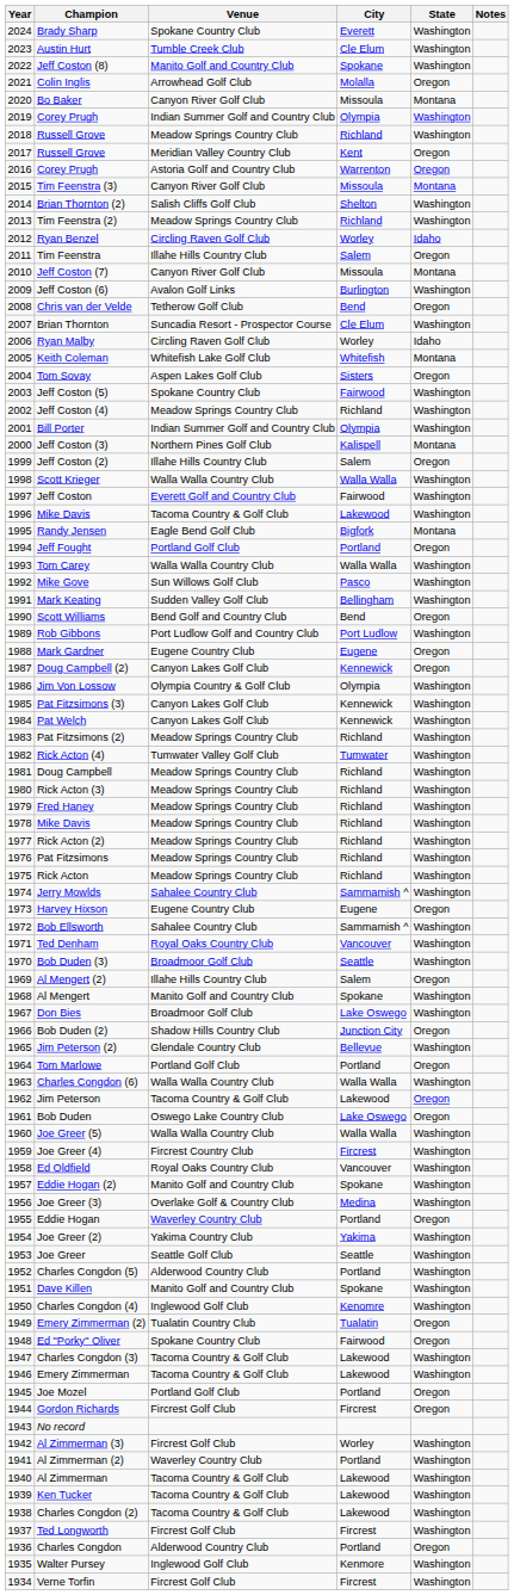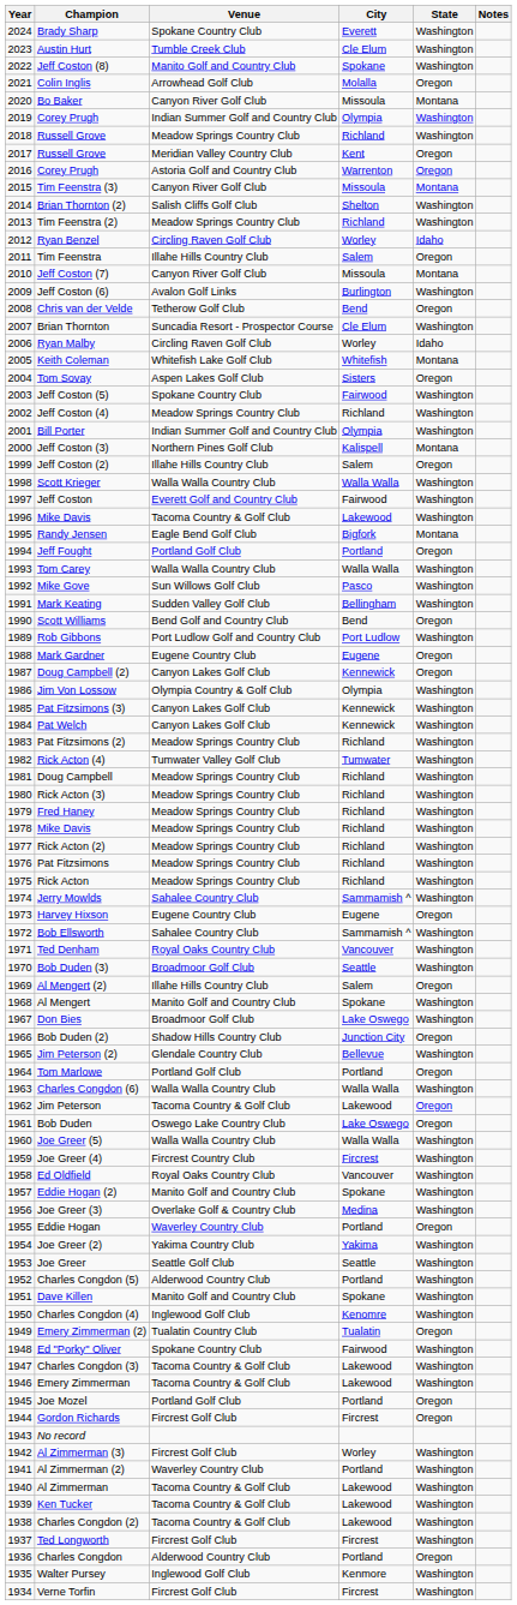 <table class="wikitable sortable" style="font-size: 95%">
 <tr>
 <th>Year</th>
 <th>Champion</th>
 <th>Venue</th>
 <th>City</th>
 <th>State</th>
 <th>Notes</th>
 </tr>
 <tr>
 <td align=center>2024</td>
 <td><a href='#'>Brady Sharp</a></td>
 <td>Spokane Country Club</td>
 <td><a href='#'> Everett</a></td>
 <td>Washington</td>
 <td></td>
 </tr>
 <tr>
 <td align=center>2023</td>
 <td><a href='#'>Austin Hurt</a></td>
 <td><a href='#'>Tumble Creek Club</a></td>
 <td><a href='#'>Cle Elum</a></td>
 <td>Washington</td>
 <td></td>
 </tr>
 <tr>
 <td align=center>2022</td>
 <td><a href='#'>Jeff Coston</a> (8)</td>
 <td><a href='#'>Manito Golf and Country Club</a></td>
 <td><a href='#'>Spokane</a></td>
 <td>Washington</td>
 <td></td>
 </tr>
 <tr>
 <td align=center>2021</td>
 <td><a href='#'>Colin Inglis</a></td>
 <td>Arrowhead Golf Club</td>
 <td><a href='#'>Molalla</a></td>
 <td>Oregon</td>
 <td></td>
 </tr>
 <tr>
 <td align=center>2020</td>
 <td><a href='#'>Bo Baker</a></td>
 <td>Canyon River Golf Club</td>
 <td>Missoula</td>
 <td>Montana</td>
 <td></td>
 </tr>
 <tr>
 <td align=center>2019</td>
 <td><a href='#'>Corey Prugh</a></td>
 <td>Indian Summer Golf and Country Club</td>
 <td><a href='#'>Olympia</a></td>
 <td><a href='#'>Washington</a></td>
 <td></td>
 </tr>
 <tr>
 <td align=center>2018</td>
 <td><a href='#'>Russell Grove</a></td>
 <td>Meadow Springs Country Club</td>
 <td><a href='#'>Richland</a></td>
 <td>Washington</td>
 <td></td>
 </tr>
 <tr>
 <td align=center>2017</td>
 <td><a href='#'>Russell Grove</a></td>
 <td>Meridian Valley Country Club</td>
 <td><a href='#'>Kent</a></td>
 <td>Oregon</td>
 <td></td>
 </tr>
 <tr>
 <td align=center>2016</td>
 <td><a href='#'>Corey Prugh</a></td>
 <td>Astoria Golf and Country Club</td>
 <td><a href='#'>Warrenton</a></td>
 <td><a href='#'>Oregon</a></td>
 <td></td>
 </tr>
 <tr>
 <td align=center>2015</td>
 <td><a href='#'>Tim Feenstra</a> (3)</td>
 <td>Canyon River Golf Club</td>
 <td><a href='#'>Missoula</a></td>
 <td><a href='#'>Montana</a></td>
 <td></td>
 </tr>
 <tr>
 <td align=center>2014</td>
 <td><a href='#'>Brian Thornton</a> (2)</td>
 <td>Salish Cliffs Golf Club</td>
 <td><a href='#'>Shelton</a></td>
 <td>Washington</td>
 <td></td>
 </tr>
 <tr>
 <td align=center>2013</td>
 <td>Tim Feenstra (2)</td>
 <td>Meadow Springs Country Club</td>
 <td><a href='#'>Richland</a></td>
 <td>Washington</td>
 <td></td>
 </tr>
 <tr>
 <td align=center>2012</td>
 <td><a href='#'>Ryan Benzel</a></td>
 <td><a href='#'>Circling Raven Golf Club</a></td>
 <td><a href='#'>Worley</a></td>
 <td><a href='#'>Idaho</a></td>
 <td></td>
 </tr>
 <tr>
 <td align=center>2011</td>
 <td>Tim Feenstra</td>
 <td>Illahe Hills Country Club</td>
 <td><a href='#'>Salem</a></td>
 <td>Oregon</td>
 <td></td>
 </tr>
 <tr>
 <td align=center>2010</td>
 <td><a href='#'>Jeff Coston</a> (7)</td>
 <td>Canyon River Golf Club</td>
 <td>Missoula</td>
 <td>Montana</td>
 <td></td>
 </tr>
 <tr>
 <td align=center>2009</td>
 <td>Jeff Coston (6)</td>
 <td>Avalon Golf Links</td>
 <td><a href='#'>Burlington</a></td>
 <td>Washington</td>
 <td></td>
 </tr>
 <tr>
 <td align=center>2008</td>
 <td><a href='#'>Chris van der Velde</a></td>
 <td>Tetherow Golf Club</td>
 <td><a href='#'>Bend</a></td>
 <td>Oregon</td>
 <td></td>
 </tr>
 <tr>
 <td align=center>2007</td>
 <td>Brian Thornton</td>
 <td>Suncadia Resort - Prospector Course</td>
 <td><a href='#'>Cle Elum</a></td>
 <td>Washington</td>
 <td></td>
 </tr>
 <tr>
 <td align=center>2006</td>
 <td><a href='#'>Ryan Malby</a></td>
 <td>Circling Raven Golf Club</td>
 <td>Worley</td>
 <td>Idaho</td>
 <td></td>
 </tr>
 <tr>
 <td align=center>2005</td>
 <td><a href='#'>Keith Coleman</a></td>
 <td>Whitefish Lake Golf Club</td>
 <td><a href='#'>Whitefish</a></td>
 <td>Montana</td>
 <td></td>
 </tr>
 <tr>
 <td align=center>2004</td>
 <td><a href='#'>Tom Sovay</a></td>
 <td>Aspen Lakes Golf Club</td>
 <td><a href='#'>Sisters</a></td>
 <td>Oregon</td>
 <td></td>
 </tr>
 <tr>
 <td align=center>2003</td>
 <td>Jeff Coston (5)</td>
 <td>Spokane Country Club</td>
 <td><a href='#'>Fairwood</a></td>
 <td>Washington</td>
 <td></td>
 </tr>
 <tr>
 <td align=center>2002</td>
 <td>Jeff Coston (4)</td>
 <td>Meadow Springs Country Club</td>
 <td>Richland</td>
 <td>Washington</td>
 <td></td>
 </tr>
 <tr>
 <td align=center>2001</td>
 <td><a href='#'>Bill Porter</a></td>
 <td>Indian Summer Golf and Country Club</td>
 <td><a href='#'>Olympia</a></td>
 <td>Washington</td>
 <td></td>
 </tr>
 <tr>
 <td align=center>2000</td>
 <td>Jeff Coston (3)</td>
 <td>Northern Pines Golf Club</td>
 <td><a href='#'>Kalispell</a></td>
 <td>Montana</td>
 <td></td>
 </tr>
 <tr>
 <td align=center>1999</td>
 <td>Jeff Coston (2)</td>
 <td>Illahe Hills Country Club</td>
 <td>Salem</td>
 <td>Oregon</td>
 <td></td>
 </tr>
 <tr>
 <td align=center>1998</td>
 <td><a href='#'>Scott Krieger</a></td>
 <td>Walla Walla Country Club</td>
 <td><a href='#'>Walla Walla</a></td>
 <td>Washington</td>
 <td></td>
 </tr>
 <tr>
 <td align=center>1997</td>
 <td>Jeff Coston</td>
 <td><a href='#'>Everett Golf and Country Club</a></td>
 <td>Fairwood</td>
 <td>Washington</td>
 <td></td>
 </tr>
 <tr>
 <td align=center>1996</td>
 <td><a href='#'>Mike Davis</a></td>
 <td>Tacoma Country & Golf Club</td>
 <td><a href='#'>Lakewood</a></td>
 <td>Washington</td>
 <td></td>
 </tr>
 <tr>
 <td align=center>1995</td>
 <td><a href='#'>Randy Jensen</a></td>
 <td>Eagle Bend Golf Club</td>
 <td><a href='#'>Bigfork</a></td>
 <td>Montana</td>
 <td></td>
 </tr>
 <tr>
 <td align=center>1994</td>
 <td><a href='#'>Jeff Fought</a></td>
 <td><a href='#'>Portland Golf Club</a></td>
 <td><a href='#'>Portland</a></td>
 <td>Oregon</td>
 <td></td>
 </tr>
 <tr>
 <td align=center>1993</td>
 <td><a href='#'>Tom Carey</a></td>
 <td>Walla Walla Country Club</td>
 <td>Walla Walla</td>
 <td>Washington</td>
 <td></td>
 </tr>
 <tr>
 <td align=center>1992</td>
 <td><a href='#'>Mike Gove</a></td>
 <td>Sun Willows Golf Club</td>
 <td><a href='#'>Pasco</a></td>
 <td>Washington</td>
 <td></td>
 </tr>
 <tr>
 <td align=center>1991</td>
 <td><a href='#'>Mark Keating</a></td>
 <td>Sudden Valley Golf Club</td>
 <td><a href='#'>Bellingham</a></td>
 <td>Washington</td>
 <td></td>
 </tr>
 <tr>
 <td align=center>1990</td>
 <td><a href='#'>Scott Williams</a></td>
 <td>Bend Golf and Country Club</td>
 <td>Bend</td>
 <td>Oregon</td>
 <td></td>
 </tr>
 <tr>
 <td align=center>1989</td>
 <td><a href='#'>Rob Gibbons</a></td>
 <td>Port Ludlow Golf and Country Club</td>
 <td><a href='#'>Port Ludlow</a></td>
 <td>Washington</td>
 <td></td>
 </tr>
 <tr>
 <td align=center>1988</td>
 <td><a href='#'>Mark Gardner</a></td>
 <td>Eugene Country Club</td>
 <td><a href='#'>Eugene</a></td>
 <td>Oregon</td>
 <td></td>
 </tr>
 <tr>
 <td align=center>1987</td>
 <td><a href='#'>Doug Campbell</a> (2)</td>
 <td>Canyon Lakes Golf Club</td>
 <td><a href='#'>Kennewick</a></td>
 <td>Oregon</td>
 <td></td>
 </tr>
 <tr>
 <td align=center>1986</td>
 <td><a href='#'>Jim Von Lossow</a></td>
 <td>Olympia Country & Golf Club</td>
 <td>Olympia</td>
 <td>Washington</td>
 <td></td>
 </tr>
 <tr>
 <td align=center>1985</td>
 <td><a href='#'>Pat Fitzsimons</a> (3)</td>
 <td>Canyon Lakes Golf Club</td>
 <td>Kennewick</td>
 <td>Washington</td>
 <td></td>
 </tr>
 <tr>
 <td align=center>1984</td>
 <td><a href='#'>Pat Welch</a></td>
 <td>Canyon Lakes Golf Club</td>
 <td>Kennewick</td>
 <td>Washington</td>
 <td></td>
 </tr>
 <tr>
 <td align=center>1983</td>
 <td>Pat Fitzsimons (2)</td>
 <td>Meadow Springs Country Club</td>
 <td>Richland</td>
 <td>Washington</td>
 <td></td>
 </tr>
 <tr>
 <td align=center>1982</td>
 <td><a href='#'>Rick Acton</a> (4)</td>
 <td>Tumwater Valley Golf Club</td>
 <td><a href='#'>Tumwater</a></td>
 <td>Washington</td>
 <td></td>
 </tr>
 <tr>
 <td align=center>1981</td>
 <td>Doug Campbell</td>
 <td>Meadow Springs Country Club</td>
 <td>Richland</td>
 <td>Washington</td>
 <td></td>
 </tr>
 <tr>
 <td align=center>1980</td>
 <td>Rick Acton (3)</td>
 <td>Meadow Springs Country Club</td>
 <td>Richland</td>
 <td>Washington</td>
 <td></td>
 </tr>
 <tr>
 <td align=center>1979</td>
 <td><a href='#'>Fred Haney</a></td>
 <td>Meadow Springs Country Club</td>
 <td>Richland</td>
 <td>Washington</td>
 <td></td>
 </tr>
 <tr>
 <td align=center>1978</td>
 <td><a href='#'>Mike Davis</a></td>
 <td>Meadow Springs Country Club</td>
 <td>Richland</td>
 <td>Washington</td>
 <td></td>
 </tr>
 <tr>
 <td align=center>1977</td>
 <td>Rick Acton (2)</td>
 <td>Meadow Springs Country Club</td>
 <td>Richland</td>
 <td>Washington</td>
 <td></td>
 </tr>
 <tr>
 <td align=center>1976</td>
 <td>Pat Fitzsimons</td>
 <td>Meadow Springs Country Club</td>
 <td>Richland</td>
 <td>Washington</td>
 <td></td>
 </tr>
 <tr>
 <td align=center>1975</td>
 <td>Rick Acton</td>
 <td>Meadow Springs Country Club</td>
 <td>Richland</td>
 <td>Washington</td>
 <td></td>
 </tr>
 <tr>
 <td align=center>1974</td>
 <td><a href='#'>Jerry Mowlds</a></td>
 <td><a href='#'>Sahalee Country Club</a></td>
 <td><a href='#'>Sammamish</a> ^</td>
 <td>Washington</td>
 <td></td>
 </tr>
 <tr>
 <td align=center>1973</td>
 <td><a href='#'>Harvey Hixson</a></td>
 <td>Eugene Country Club</td>
 <td>Eugene</td>
 <td>Oregon</td>
 <td></td>
 </tr>
 <tr>
 <td align=center>1972</td>
 <td><a href='#'>Bob Ellsworth</a></td>
 <td>Sahalee Country Club</td>
 <td>Sammamish ^</td>
 <td>Washington</td>
 <td></td>
 </tr>
 <tr>
 <td align=center>1971</td>
 <td><a href='#'>Ted Denham</a></td>
 <td><a href='#'>Royal Oaks Country Club</a></td>
 <td><a href='#'>Vancouver</a></td>
 <td>Washington</td>
 <td></td>
 </tr>
 <tr>
 <td align=center>1970</td>
 <td><a href='#'>Bob Duden</a> (3)</td>
 <td><a href='#'>Broadmoor Golf Club</a></td>
 <td><a href='#'>Seattle</a></td>
 <td>Washington</td>
 <td></td>
 </tr>
 <tr>
 <td align=center>1969</td>
 <td><a href='#'>Al Mengert</a> (2)</td>
 <td>Illahe Hills Country Club</td>
 <td>Salem</td>
 <td>Oregon</td>
 <td></td>
 </tr>
 <tr>
 <td align=center>1968</td>
 <td>Al Mengert</td>
 <td>Manito Golf and Country Club</td>
 <td>Spokane</td>
 <td>Washington</td>
 <td></td>
 </tr>
 <tr>
 <td align=center>1967</td>
 <td><a href='#'>Don Bies</a></td>
 <td>Broadmoor Golf Club</td>
 <td><a href='#'>Lake Oswego</a></td>
 <td>Washington</td>
 <td></td>
 </tr>
 <tr>
 <td align=center>1966</td>
 <td>Bob Duden (2)</td>
 <td>Shadow Hills Country Club</td>
 <td><a href='#'>Junction City</a></td>
 <td>Oregon</td>
 <td></td>
 </tr>
 <tr>
 <td align=center>1965</td>
 <td><a href='#'>Jim Peterson</a> (2)</td>
 <td>Glendale Country Club</td>
 <td><a href='#'>Bellevue</a></td>
 <td>Washington</td>
 <td></td>
 </tr>
 <tr>
 <td align=center>1964</td>
 <td><a href='#'>Tom Marlowe</a></td>
 <td>Portland Golf Club</td>
 <td>Portland</td>
 <td>Oregon</td>
 <td></td>
 </tr>
 <tr>
 <td align=center>1963</td>
 <td><a href='#'>Charles Congdon</a> (6)</td>
 <td>Walla Walla Country Club</td>
 <td>Walla Walla</td>
 <td>Washington</td>
 <td></td>
 </tr>
 <tr>
 <td align=center>1962</td>
 <td>Jim Peterson</td>
 <td>Tacoma Country & Golf Club</td>
 <td>Lakewood</td>
 <td><a href='#'>Oregon</a></td>
 <td></td>
 </tr>
 <tr>
 <td align=center>1961</td>
 <td>Bob Duden</td>
 <td>Oswego Lake Country Club</td>
 <td><a href='#'>Lake Oswego</a></td>
 <td>Oregon</td>
 <td></td>
 </tr>
 <tr>
 <td align=center>1960</td>
 <td><a href='#'>Joe Greer</a> (5)</td>
 <td>Walla Walla Country Club</td>
 <td>Walla Walla</td>
 <td>Washington</td>
 <td></td>
 </tr>
 <tr>
 <td align=center>1959</td>
 <td>Joe Greer (4)</td>
 <td>Fircrest Country Club</td>
 <td><a href='#'>Fircrest</a></td>
 <td>Washington</td>
 <td></td>
 </tr>
 <tr>
 <td align=center>1958</td>
 <td><a href='#'>Ed Oldfield</a></td>
 <td>Royal Oaks Country Club</td>
 <td>Vancouver</td>
 <td>Washington</td>
 <td></td>
 </tr>
 <tr>
 <td align=center>1957</td>
 <td><a href='#'>Eddie Hogan</a> (2)</td>
 <td>Manito Golf and Country Club</td>
 <td>Spokane</td>
 <td>Washington</td>
 <td></td>
 </tr>
 <tr>
 <td align=center>1956</td>
 <td>Joe Greer (3)</td>
 <td>Overlake Golf & Country Club</td>
 <td><a href='#'>Medina</a></td>
 <td>Washington</td>
 <td></td>
 </tr>
 <tr>
 <td align=center>1955</td>
 <td>Eddie Hogan</td>
 <td><a href='#'>Waverley Country Club</a></td>
 <td>Portland</td>
 <td>Oregon</td>
 <td></td>
 </tr>
 <tr>
 <td align=center>1954</td>
 <td>Joe Greer (2)</td>
 <td>Yakima Country Club</td>
 <td><a href='#'>Yakima</a></td>
 <td>Washington</td>
 <td></td>
 </tr>
 <tr>
 <td align=center>1953</td>
 <td>Joe Greer</td>
 <td>Seattle Golf Club</td>
 <td>Seattle</td>
 <td>Washington</td>
 <td></td>
 </tr>
 <tr>
 <td align=center>1952</td>
 <td>Charles Congdon (5)</td>
 <td>Alderwood Country Club</td>
 <td>Portland</td>
 <td>Washington</td>
 <td></td>
 </tr>
 <tr>
 <td align=center>1951</td>
 <td><a href='#'>Dave Killen</a></td>
 <td>Manito Golf and Country Club</td>
 <td>Spokane</td>
 <td>Washington</td>
 <td></td>
 </tr>
 <tr>
 <td align=center>1950</td>
 <td>Charles Congdon (4)</td>
 <td>Inglewood Golf Club</td>
 <td><a href='#'>Kenomre</a></td>
 <td>Washington</td>
 <td></td>
 </tr>
 <tr>
 <td align=center>1949</td>
 <td><a href='#'>Emery Zimmerman</a> (2)</td>
 <td>Tualatin Country Club</td>
 <td><a href='#'>Tualatin</a></td>
 <td>Oregon</td>
 <td></td>
 </tr>
 <tr>
 <td align=center>1948</td>
 <td><a href='#'>Ed "Porky" Oliver</a></td>
 <td>Spokane Country Club</td>
 <td>Fairwood</td>
-<td>Oregon</td>
+<td>Washington</td>
 <td></td>
 </tr>
 <tr>
 <td align=center>1947</td>
 <td>Charles Congdon (3)</td>
 <td>Tacoma Country & Golf Club</td>
 <td>Lakewood</td>
 <td>Washington</td>
 <td></td>
 </tr>
 <tr>
 <td align=center>1946</td>
 <td>Emery Zimmerman</td>
 <td>Tacoma Country & Golf Club</td>
 <td>Lakewood</td>
 <td>Washington</td>
 <td></td>
 </tr>
 <tr>
 <td align=center>1945</td>
 <td>Joe Mozel</td>
 <td>Portland Golf Club</td>
 <td>Portland</td>
 <td>Oregon</td>
 <td></td>
 </tr>
 <tr>
 <td align=center>1944</td>
 <td><a href='#'>Gordon Richards</a></td>
 <td>Fircrest Golf Club</td>
 <td>Fircrest</td>
 <td>Oregon</td>
 <td></td>
 </tr>
 <tr>
 <td align=center>1943</td>
 <td><em>No record</em></td>
 <td></td>
 <td></td>
 <td></td>
 <td></td>
 </tr>
 <tr>
 <td align=center>1942</td>
 <td><a href='#'>Al Zimmerman</a> (3)</td>
 <td>Fircrest Golf Club</td>
 <td>Worley</td>
 <td>Washington</td>
 <td></td>
 </tr>
 <tr>
 <td align=center>1941</td>
 <td>Al Zimmerman (2)</td>
 <td>Waverley Country Club</td>
 <td>Portland</td>
 <td>Washington</td>
 <td></td>
 </tr>
 <tr>
 <td align=center>1940</td>
 <td>Al Zimmerman</td>
 <td>Tacoma Country & Golf Club</td>
 <td>Lakewood</td>
 <td>Washington</td>
 <td></td>
 </tr>
 <tr>
 <td align=center>1939</td>
 <td><a href='#'>Ken Tucker</a></td>
 <td>Tacoma Country & Golf Club</td>
 <td>Lakewood</td>
 <td>Washington</td>
 <td></td>
 </tr>
 <tr>
 <td align=center>1938</td>
 <td>Charles Congdon (2)</td>
 <td>Tacoma Country & Golf Club</td>
 <td>Lakewood</td>
 <td>Washington</td>
 <td></td>
 </tr>
 <tr>
 <td align=center>1937</td>
 <td><a href='#'>Ted Longworth</a></td>
 <td>Fircrest Golf Club</td>
 <td>Fircrest</td>
 <td>Washington</td>
 <td></td>
 </tr>
 <tr>
 <td align=center>1936</td>
 <td>Charles Congdon</td>
 <td>Alderwood Country Club</td>
 <td>Portland</td>
 <td>Oregon</td>
 <td></td>
 </tr>
 <tr>
 <td align=center>1935</td>
 <td>Walter Pursey</td>
 <td>Inglewood Golf Club</td>
 <td>Kenmore</td>
 <td>Washington</td>
 <td></td>
 </tr>
 <tr>
 <td align=center>1934</td>
 <td>Verne Torfin</td>
 <td>Fircrest Golf Club</td>
 <td>Fircrest</td>
 <td>Washington</td>
 <td></td>
 </tr>
 </table>
